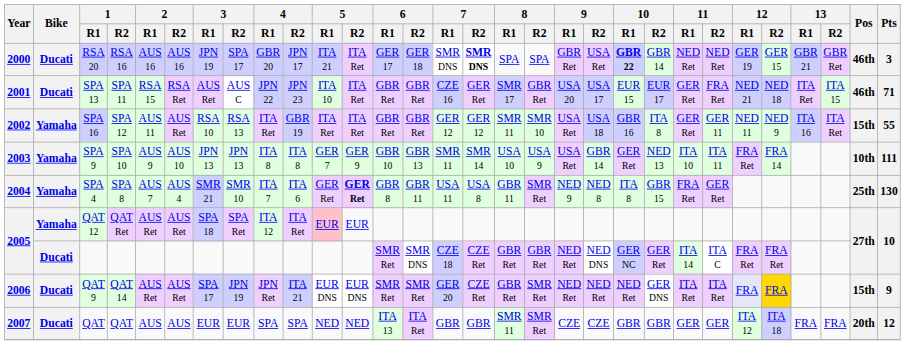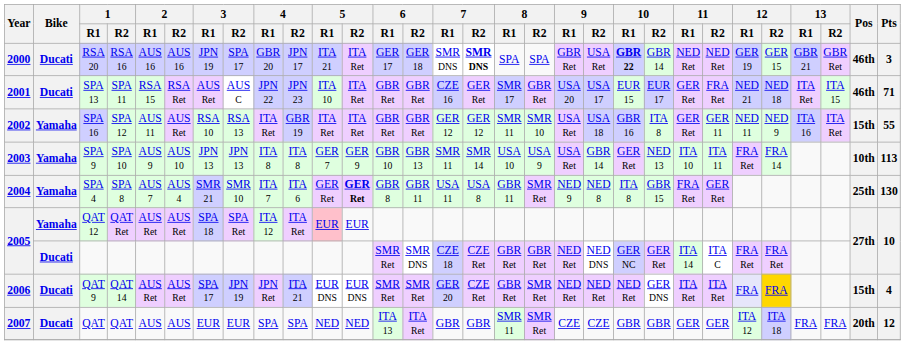 <table class="wikitable" style="text-align:center; font-size:90%">
 <tr>
 <th valign="middle" rowspan=2>Year</th>
 <th valign="middle" rowspan=2>Bike</th>
 <th colspan=2>1</th>
 <th colspan=2>2</th>
 <th colspan=2>3</th>
 <th colspan=2>4</th>
 <th colspan=2>5</th>
 <th colspan=2>6</th>
 <th colspan=2>7</th>
 <th colspan=2>8</th>
 <th colspan=2>9</th>
 <th colspan=2>10</th>
 <th colspan=2>11</th>
 <th colspan=2>12</th>
 <th colspan=2>13</th>
 <th rowspan=2>Pos</th>
 <th rowspan=2>Pts</th>
 </tr>
 <tr>
 <th>R1</th>
 <th>R2</th>
 <th>R1</th>
 <th>R2</th>
 <th>R1</th>
 <th>R2</th>
 <th>R1</th>
 <th>R2</th>
 <th>R1</th>
 <th>R2</th>
 <th>R1</th>
 <th>R2</th>
 <th>R1</th>
 <th>R2</th>
 <th>R1</th>
 <th>R2</th>
 <th>R1</th>
 <th>R2</th>
 <th>R1</th>
 <th>R2</th>
 <th>R1</th>
 <th>R2</th>
 <th>R1</th>
 <th>R2</th>
 <th>R1</th>
 <th>R2</th>
 </tr>
 <tr>
 <th><a href='#'>2000</a></th>
 <th><a href='#'>Ducati</a></th>
 <td style="background:#CFCFFF;"><a href='#'>RSA</a><br><small>20</small></td>
 <td style="background:#CFCFFF;"><a href='#'>RSA</a><br><small>16</small></td>
 <td style="background:#CFCFFF;"><a href='#'>AUS</a><br><small>16</small></td>
 <td style="background:#CFCFFF;"><a href='#'>AUS</a><br><small>16</small></td>
 <td style="background:#CFCFFF;"><a href='#'>JPN</a><br><small>19</small></td>
 <td style="background:#CFCFFF;"><a href='#'>SPA</a><br><small>17</small></td>
 <td style="background:#CFCFFF;"><a href='#'>GBR</a><br><small>20</small></td>
 <td style="background:#CFCFFF;"><a href='#'>JPN</a><br><small>17</small></td>
 <td style="background:#CFCFFF;"><a href='#'>ITA</a><br><small>21</small></td>
 <td style="background:#EFCFFF;"><a href='#'>ITA</a><br><small>Ret</small></td>
 <td style="background:#CFCFFF;"><a href='#'>GER</a><br><small>17</small></td>
 <td style="background:#CFCFFF;"><a href='#'>GER</a><br><small>18</small></td>
 <td style="background:#FFFFFF;"><a href='#'>SMR</a><br><small>DNS</small></td>
 <td style="background:#FFFFFF;"><strong><a href='#'>SMR</a><br><small>DNS</small></strong></td>
 <td><a href='#'>SPA</a></td>
 <td><a href='#'>SPA</a></td>
 <td style="background:#EFCFFF;"><a href='#'>GBR</a><br><small>Ret</small></td>
 <td style="background:#EFCFFF;"><a href='#'>USA</a><br><small>Ret</small></td>
 <td style="background:#CFCFFF;"><strong><a href='#'>GBR</a><br><small>22</small></strong></td>
 <td style="background:#DFFFDF;"><a href='#'>GBR</a><br><small>14</small></td>
 <td style="background:#EFCFFF;"><a href='#'>NED</a><br><small>Ret</small></td>
 <td style="background:#EFCFFF;"><a href='#'>NED</a><br><small>Ret</small></td>
 <td style="background:#CFCFFF;"><a href='#'>GER</a><br><small>19</small></td>
 <td style="background:#DFFFDF;"><a href='#'>GER</a><br><small>15</small></td>
 <td style="background:#CFCFFF;"><a href='#'>GBR</a><br><small>21</small></td>
 <td style="background:#EFCFFF;"><a href='#'>GBR</a><br><small>Ret</small></td>
 <th>46th</th>
 <th>3</th>
 </tr>
 <tr>
 <th><a href='#'>2001</a></th>
 <th><a href='#'>Ducati</a></th>
 <td style="background:#DFFFDF;"><a href='#'>SPA</a><br><small>13</small></td>
 <td style="background:#DFFFDF;"><a href='#'>SPA</a><br><small>11</small></td>
 <td style="background:#DFFFDF;"><a href='#'>RSA</a><br><small>15</small></td>
 <td style="background:#EFCFFF;"><a href='#'>RSA</a><br><small>Ret</small></td>
 <td style="background:#EFCFFF;"><a href='#'>AUS</a><br><small>Ret</small></td>
 <td style="background:#FFFFFF;"><a href='#'>AUS</a><br><small>C</small></td>
 <td style="background:#CFCFFF;"><a href='#'>JPN</a><br><small>22</small></td>
 <td style="background:#CFCFFF;"><a href='#'>JPN</a><br><small>23</small></td>
 <td style="background:#DFFFDF;"><a href='#'>ITA</a><br><small>10</small></td>
 <td style="background:#EFCFFF;"><a href='#'>ITA</a><br><small>Ret</small></td>
 <td style="background:#EFCFFF;"><a href='#'>GBR</a><br><small>Ret</small></td>
 <td style="background:#EFCFFF;"><a href='#'>GBR</a><br><small>Ret</small></td>
 <td style="background:#CFCFFF;"><a href='#'>CZE</a><br><small>16</small></td>
 <td style="background:#EFCFFF;"><a href='#'>GER</a><br><small>Ret</small></td>
 <td style="background:#CFCFFF;"><a href='#'>SMR</a><br><small>17</small></td>
 <td style="background:#EFCFFF;"><a href='#'>GBR</a><br><small>Ret</small></td>
 <td style="background:#CFCFFF;"><a href='#'>USA</a><br><small>20</small></td>
 <td style="background:#CFCFFF;"><a href='#'>USA</a><br><small>17</small></td>
 <td style="background:#DFFFDF;"><a href='#'>EUR</a><br><small>15</small></td>
 <td style="background:#CFCFFF;"><a href='#'>EUR</a><br><small>17</small></td>
 <td style="background:#EFCFFF;"><a href='#'>GER</a><br><small>Ret</small></td>
 <td style="background:#EFCFFF;"><a href='#'>FRA</a><br><small>Ret</small></td>
 <td style="background:#CFCFFF;"><a href='#'>NED</a><br><small>21</small></td>
 <td style="background:#CFCFFF;"><a href='#'>NED</a><br><small>18</small></td>
 <td style="background:#EFCFFF;"><a href='#'>ITA</a><br><small>Ret</small></td>
 <td style="background:#DFFFDF;"><a href='#'>ITA</a><br><small>15</small></td>
 <th>46th</th>
 <th>71</th>
 </tr>
 <tr>
 <th><a href='#'>2002</a></th>
 <th><a href='#'>Yamaha</a></th>
 <td style="background:#CFCFFF;"><a href='#'>SPA</a><br><small>16</small></td>
 <td style="background:#DFFFDF;"><a href='#'>SPA</a><br><small>12</small></td>
 <td style="background:#DFFFDF;"><a href='#'>AUS</a><br><small>11</small></td>
 <td style="background:#EFCFFF;"><a href='#'>AUS</a><br><small>Ret</small></td>
 <td style="background:#DFFFDF;"><a href='#'>RSA</a><br><small>10</small></td>
 <td style="background:#DFFFDF;"><a href='#'>RSA</a><br><small>13</small></td>
 <td style="background:#EFCFFF;"><a href='#'>ITA</a><br><small>Ret</small></td>
 <td style="background:#CFCFFF;"><a href='#'>GBR</a><br><small>19</small></td>
 <td style="background:#EFCFFF;"><a href='#'>ITA</a><br><small>Ret</small></td>
 <td style="background:#EFCFFF;"><a href='#'>ITA</a><br><small>Ret</small></td>
 <td style="background:#EFCFFF;"><a href='#'>GBR</a><br><small>Ret</small></td>
 <td style="background:#EFCFFF;"><a href='#'>GBR</a><br><small>Ret</small></td>
 <td style="background:#DFFFDF;"><a href='#'>GER</a><br><small>12</small></td>
 <td style="background:#DFFFDF;"><a href='#'>GER</a><br><small>12</small></td>
 <td style="background:#DFFFDF;"><a href='#'>SMR</a><br><small>11</small></td>
 <td style="background:#DFFFDF;"><a href='#'>SMR</a><br><small>10</small></td>
 <td style="background:#EFCFFF;"><a href='#'>USA</a><br><small>Ret</small></td>
 <td style="background:#CFCFFF;"><a href='#'>USA</a><br><small>18</small></td>
 <td style="background:#CFCFFF;"><a href='#'>GBR</a><br><small>16</small></td>
 <td style="background:#DFFFDF;"><a href='#'>ITA</a><br><small>8</small></td>
 <td style="background:#EFCFFF;"><a href='#'>GER</a><br><small>Ret</small></td>
 <td style="background:#DFFFDF;"><a href='#'>GER</a><br><small>11</small></td>
 <td style="background:#DFFFDF;"><a href='#'>NED</a><br><small>11</small></td>
 <td style="background:#DFFFDF;"><a href='#'>NED</a><br><small>9</small></td>
 <td style="background:#CFCFFF;"><a href='#'>ITA</a><br><small>16</small></td>
 <td style="background:#EFCFFF;"><a href='#'>ITA</a><br><small>Ret</small></td>
 <th>15th</th>
 <th>55</th>
 </tr>
 <tr>
 <th><a href='#'>2003</a></th>
 <th><a href='#'>Yamaha</a></th>
 <td style="background:#DFFFDF;"><a href='#'>SPA</a><br><small>9</small></td>
 <td style="background:#DFFFDF;"><a href='#'>SPA</a><br><small>10</small></td>
 <td style="background:#DFFFDF;"><a href='#'>AUS</a><br><small>9</small></td>
 <td style="background:#DFFFDF;"><a href='#'>AUS</a><br><small>10</small></td>
 <td style="background:#DFFFDF;"><a href='#'>JPN</a><br><small>13</small></td>
 <td style="background:#DFFFDF;"><a href='#'>JPN</a><br><small>13</small></td>
 <td style="background:#DFFFDF;"><a href='#'>ITA</a><br><small>8</small></td>
 <td style="background:#DFFFDF;"><a href='#'>ITA</a><br><small>8</small></td>
 <td style="background:#DFFFDF;"><a href='#'>GER</a><br><small>7</small></td>
 <td style="background:#DFFFDF;"><a href='#'>GER</a><br><small>9</small></td>
 <td style="background:#DFFFDF;"><a href='#'>GBR</a><br><small>10</small></td>
 <td style="background:#DFFFDF;"><a href='#'>GBR</a><br><small>13</small></td>
 <td style="background:#DFFFDF;"><a href='#'>SMR</a><br><small>11</small></td>
 <td style="background:#DFFFDF;"><a href='#'>SMR</a><br><small>14</small></td>
 <td style="background:#DFFFDF;"><a href='#'>USA</a><br><small>10</small></td>
 <td style="background:#DFFFDF;"><a href='#'>USA</a><br><small>9</small></td>
 <td style="background:#EFCFFF;"><a href='#'>USA</a><br><small>Ret</small></td>
 <td style="background:#DFFFDF;"><a href='#'>GBR</a><br><small>14</small></td>
 <td style="background:#EFCFFF;"><a href='#'>GER</a><br><small>Ret</small></td>
 <td style="background:#DFFFDF;"><a href='#'>NED</a><br><small>13</small></td>
 <td style="background:#DFFFDF;"><a href='#'>ITA</a><br><small>10</small></td>
 <td style="background:#DFFFDF;"><a href='#'>ITA</a><br><small>11</small></td>
 <td style="background:#EFCFFF;"><a href='#'>FRA</a><br><small>Ret</small></td>
 <td style="background:#DFFFDF;"><a href='#'>FRA</a><br><small>14</small></td>
 <td></td>
 <td></td>
 <th>10th</th>
-<th>111</th>
+<th>113</th>
 </tr>
 <tr>
 <th><a href='#'>2004</a></th>
 <th><a href='#'>Yamaha</a></th>
 <td style="background:#DFFFDF;"><a href='#'>SPA</a><br><small>4</small></td>
 <td style="background:#DFFFDF;"><a href='#'>SPA</a><br><small>8</small></td>
 <td style="background:#DFFFDF;"><a href='#'>AUS</a><br><small>7</small></td>
 <td style="background:#DFFFDF;"><a href='#'>AUS</a><br><small>4</small></td>
 <td style="background:#CFCFFF;"><a href='#'>SMR</a><br><small>21</small></td>
 <td style="background:#DFFFDF;"><a href='#'>SMR</a><br><small>10</small></td>
 <td style="background:#DFFFDF;"><a href='#'>ITA</a><br><small>7</small></td>
 <td style="background:#DFFFDF;"><a href='#'>ITA</a><br><small>6</small></td>
 <td style="background:#EFCFFF;"><a href='#'>GER</a><br><small>Ret</small></td>
 <td style="background:#EFCFFF;"><strong><a href='#'>GER</a><br><small>Ret</small></strong></td>
 <td style="background:#DFFFDF;"><a href='#'>GBR</a><br><small>8</small></td>
 <td style="background:#DFFFDF;"><a href='#'>GBR</a><br><small>11</small></td>
 <td style="background:#DFFFDF;"><a href='#'>USA</a><br><small>11</small></td>
 <td style="background:#DFFFDF;"><a href='#'>USA</a><br><small>8</small></td>
 <td style="background:#DFFFDF;"><a href='#'>GBR</a><br><small>11</small></td>
 <td style="background:#EFCFFF;"><a href='#'>SMR</a><br><small>Ret</small></td>
 <td style="background:#DFFFDF;"><a href='#'>NED</a><br><small>9</small></td>
 <td style="background:#DFFFDF;"><a href='#'>NED</a><br><small>8</small></td>
 <td style="background:#DFFFDF;"><a href='#'>ITA</a><br><small>8</small></td>
 <td style="background:#DFFFDF;"><a href='#'>GBR</a><br><small>15</small></td>
 <td style="background:#EFCFFF;"><a href='#'>FRA</a><br><small>Ret</small></td>
 <td style="background:#EFCFFF;"><a href='#'>GER</a><br><small>Ret</small></td>
 <td></td>
 <td></td>
 <td></td>
 <td></td>
 <th>25th</th>
 <th>130</th>
 </tr>
 <tr>
 <th rowspan="2"><a href='#'>2005</a></th>
 <th><a href='#'>Yamaha</a></th>
 <td style="background:#DFFFDF;"><a href='#'>QAT</a><br><small>12</small></td>
 <td style="background:#EFCFFF;"><a href='#'>QAT</a><br><small>Ret</small></td>
 <td style="background:#EFCFFF;"><a href='#'>AUS</a><br><small>Ret</small></td>
 <td style="background:#EFCFFF;"><a href='#'>AUS</a><br><small>Ret</small></td>
 <td style="background:#CFCFFF;"><a href='#'>SPA</a><br><small>18</small></td>
 <td style="background:#EFCFFF;"><a href='#'>SPA</a><br><small>Ret</small></td>
 <td style="background:#DFFFDF;"><a href='#'>ITA</a><br><small>12</small></td>
 <td style="background:#EFCFFF;"><a href='#'>ITA</a><br><small>Ret</small></td>
 <td style="background: pink;"><a href='#'>EUR</a></td>
 <td><a href='#'>EUR</a></td>
 <td></td>
 <td></td>
 <td></td>
 <td></td>
 <td></td>
 <td></td>
 <td></td>
 <td></td>
 <td></td>
 <td></td>
 <td></td>
 <td></td>
 <td></td>
 <td></td>
 <td></td>
 <td></td>
 <th rowspan="2">27th</th>
 <th rowspan="2">10</th>
 </tr>
 <tr>
 <th><a href='#'>Ducati</a></th>
 <td></td>
 <td></td>
 <td></td>
 <td></td>
 <td></td>
 <td></td>
 <td></td>
 <td></td>
 <td></td>
 <td></td>
 <td style="background:#EFCFFF;"><a href='#'>SMR</a><br><small>Ret</small></td>
 <td style="background:#FFFFFF;"><a href='#'>SMR</a><br><small>DNS</small></td>
 <td style="background:#CFCFFF;"><a href='#'>CZE</a><br><small>18</small></td>
 <td style="background:#EFCFFF;"><a href='#'>CZE</a><br><small>Ret</small></td>
 <td style="background:#EFCFFF;"><a href='#'>GBR</a><br><small>Ret</small></td>
 <td style="background:#EFCFFF;"><a href='#'>GBR</a><br><small>Ret</small></td>
 <td style="background:#EFCFFF;"><a href='#'>NED</a><br><small>Ret</small></td>
 <td style="background:#FFFFFF;"><a href='#'>NED</a><br><small>DNS</small></td>
 <td style="background:#CFCFFF;"><a href='#'>GER</a><br><small>NC</small></td>
 <td style="background:#EFCFFF;"><a href='#'>GER</a><br><small>Ret</small></td>
 <td style="background:#DFFFDF;"><a href='#'>ITA</a><br><small>14</small></td>
 <td style="background:#FFFFFF;"><a href='#'>ITA</a><br><small>C</small></td>
 <td style="background:#EFCFFF;"><a href='#'>FRA</a><br><small>Ret</small></td>
 <td style="background:#EFCFFF;"><a href='#'>FRA</a><br><small>Ret</small></td>
 <td></td>
 <td></td>
 </tr>
 <tr>
 <th><a href='#'>2006</a></th>
 <th><a href='#'>Ducati</a></th>
 <td style="background:#DFFFDF;"><a href='#'>QAT</a><br><small>9</small></td>
 <td style="background:#DFFFDF;"><a href='#'>QAT</a><br><small>14</small></td>
 <td style="background:#EFCFFF;"><a href='#'>AUS</a><br><small>Ret</small></td>
 <td style="background:#EFCFFF;"><a href='#'>AUS</a><br><small>Ret</small></td>
 <td style="background:#CFCFFF;"><a href='#'>SPA</a><br><small>17</small></td>
 <td style="background:#CFCFFF;"><a href='#'>JPN</a><br><small>19</small></td>
 <td style="background:#EFCFFF;"><a href='#'>JPN</a><br><small>Ret</small></td>
 <td style="background:#CFCFFF;"><a href='#'>ITA</a><br><small>21</small></td>
 <td style="background:#FFFFFF;"><a href='#'>EUR</a><br><small>DNS</small></td>
 <td style="background:#FFFFFF;"><a href='#'>EUR</a><br><small>DNS</small></td>
 <td style="background:#EFCFFF;"><a href='#'>SMR</a><br><small>Ret</small></td>
 <td style="background:#EFCFFF;"><a href='#'>SMR</a><br><small>Ret</small></td>
 <td style="background:#CFCFFF;"><a href='#'>GER</a><br><small>20</small></td>
 <td style="background:#EFCFFF;"><a href='#'>CZE</a><br><small>Ret</small></td>
 <td style="background:#EFCFFF;"><a href='#'>GBR</a><br><small>Ret</small></td>
 <td style="background:#EFCFFF;"><a href='#'>SMR</a><br><small>Ret</small></td>
 <td style="background:#EFCFFF;"><a href='#'>NED</a><br><small>Ret</small></td>
 <td style="background:#EFCFFF;"><a href='#'>NED</a><br><small>Ret</small></td>
 <td style="background:#EFCFFF;"><a href='#'>NED</a><br><small>Ret</small></td>
 <td style="background:#FFFFFF;"><a href='#'>GER</a><br><small>DNS</small></td>
 <td style="background:#EFCFFF;"><a href='#'>ITA</a><br><small>Ret</small></td>
 <td style="background:#EFCFFF;"><a href='#'>ITA</a><br><small>Ret</small></td>
 <td style="background: lavender;"><a href='#'>FRA</a></td>
 <td style="background: gold;"><a href='#'>FRA</a></td>
 <td></td>
 <td></td>
 <th>15th</th>
-<th>9</th>
+<th>4</th>
 </tr>
 <tr>
 <th><a href='#'>2007</a></th>
 <th><a href='#'>Ducati</a></th>
 <td><a href='#'>QAT</a></td>
 <td><a href='#'>QAT</a></td>
 <td><a href='#'>AUS</a></td>
 <td><a href='#'>AUS</a></td>
 <td><a href='#'>EUR</a></td>
 <td><a href='#'>EUR</a></td>
 <td><a href='#'>SPA</a></td>
 <td><a href='#'>SPA</a></td>
 <td><a href='#'>NED</a></td>
 <td><a href='#'>NED</a></td>
 <td style="background:#DFFFDF;"><a href='#'>ITA</a><br><small>13</small></td>
 <td style="background:#EFCFFF;"><a href='#'>ITA</a><br><small>Ret</small></td>
 <td><a href='#'>GBR</a></td>
 <td><a href='#'>GBR</a></td>
 <td style="background:#DFFFDF;"><a href='#'>SMR</a><br><small>11</small></td>
 <td style="background:#EFCFFF;"><a href='#'>SMR</a><br><small>Ret</small></td>
 <td><a href='#'>CZE</a></td>
 <td><a href='#'>CZE</a></td>
 <td><a href='#'>GBR</a></td>
 <td><a href='#'>GBR</a></td>
 <td><a href='#'>GER</a></td>
 <td><a href='#'>GER</a></td>
 <td style="background:#DFFFDF;"><a href='#'>ITA</a><br><small>12</small></td>
 <td style="background:#CFCFFF;"><a href='#'>ITA</a><br><small>18</small></td>
 <td><a href='#'>FRA</a></td>
 <td><a href='#'>FRA</a></td>
 <th>20th</th>
 <th>12</th>
 </tr>
 <tr>
 </tr>
 </table>
